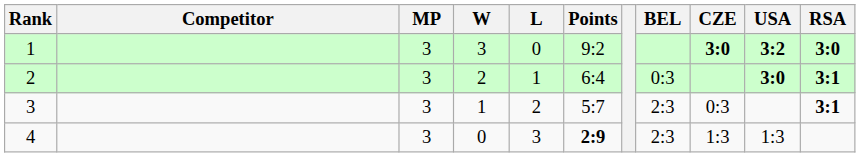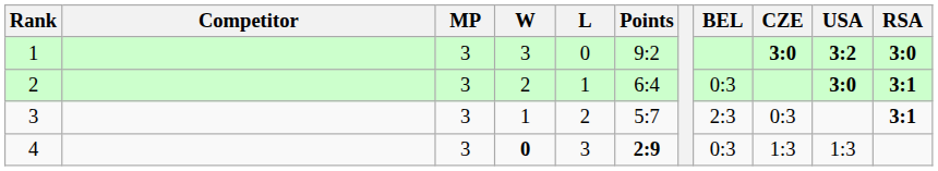 <table class="wikitable" style="text-align:center">
 <tr>
 <th>Rank</th>
 <th style="width:18em">Competitor</th>
 <th style="width:2.5em">MP</th>
 <th style="width:2.5em">W</th>
 <th style="width:2.5em">L</th>
 <th>Points</th>
 <th rowspan="5"> </th>
 <th style="width:2.5em">BEL</th>
 <th style="width:2.5em">CZE</th>
 <th style="width:2.5em">USA</th>
 <th style="width:2.5em">RSA</th>
 </tr>
 <tr style="background:#cfc;">
 <td>1</td>
 <td style="text-align:left"></td>
 <td>3</td>
 <td>3</td>
 <td>0</td>
 <td>9:2</td>
 <td></td>
 <td><strong>3:0</strong></td>
 <td><strong>3:2</strong></td>
 <td><strong>3:0</strong></td>
 </tr>
 <tr style="background:#cfc;">
 <td>2</td>
 <td style="text-align:left"></td>
 <td>3</td>
 <td>2</td>
 <td>1</td>
 <td>6:4</td>
 <td>0:3</td>
 <td></td>
 <td><strong>3:0</strong></td>
 <td><strong>3:1</strong></td>
 </tr>
 <tr>
 <td>3</td>
 <td style="text-align:left"></td>
 <td>3</td>
 <td>1</td>
 <td>2</td>
 <td>5:7</td>
 <td>2:3</td>
 <td>0:3</td>
 <td></td>
 <td><strong>3:1</strong></td>
 </tr>
 <tr>
 <td>4</td>
 <td style="text-align:left"></td>
 <td>3</td>
-<td>0</td>
+<td><strong>0</strong></td>
 <td>3</td>
 <td><strong>2:9</strong></td>
-<td>2:3</td>
+<td>0:3</td>
 <td>1:3</td>
 <td>1:3</td>
 <td></td>
 </tr>
 </table>
